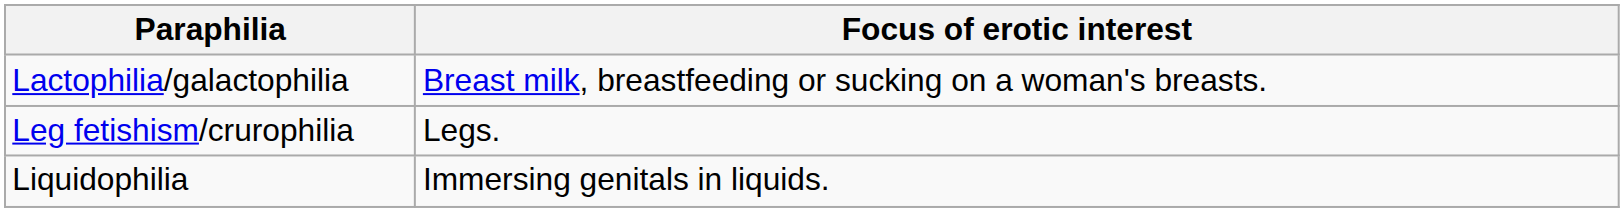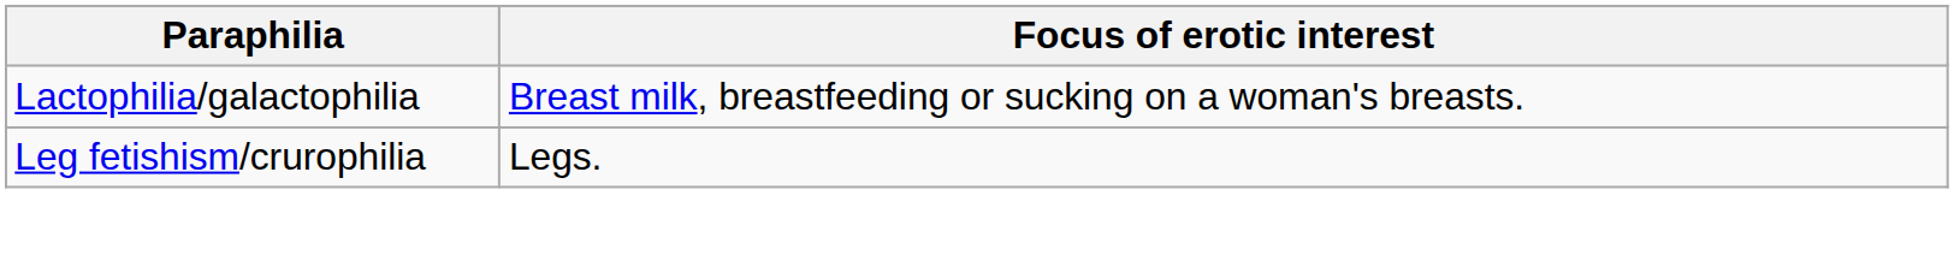 <table class="wikitable sortable" border="1">
 <tr>
 <th width="200px">Paraphilia</th>
 <th width="600px">Focus of erotic interest</th>
 </tr>
 <tr>
 <td><a href='#'>Lactophilia</a>/galactophilia</td>
 <td><a href='#'>Breast milk</a>, breastfeeding or sucking on a woman's breasts.</td>
 </tr>
 <tr>
 <td><a href='#'>Leg fetishism</a>/crurophilia</td>
 <td>Legs.</td>
 </tr>
-<tr>
-<td>Liquidophilia</td>
-<td>Immersing genitals in liquids.</td>
-</tr>
 </table>
